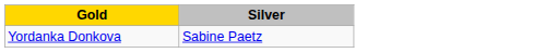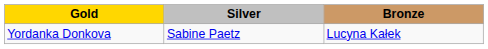 <table class="wikitable" style="text-align:left">
 <tr align="center">
 <td width=200 bgcolor=gold><strong>Gold</strong></td>
 <td width=200 bgcolor=silver><strong>Silver</strong></td>
+<td width=200 bgcolor=CC9966><strong>Bronze</strong></td>
 </tr>
 <tr>
 <td><a href='#'>Yordanka Donkova</a><br><em></em></td>
 <td><a href='#'>Sabine Paetz</a><br><em></em></td>
+<td><a href='#'>Lucyna Kałek</a><br><em></em></td>
 </tr>
 </table>
